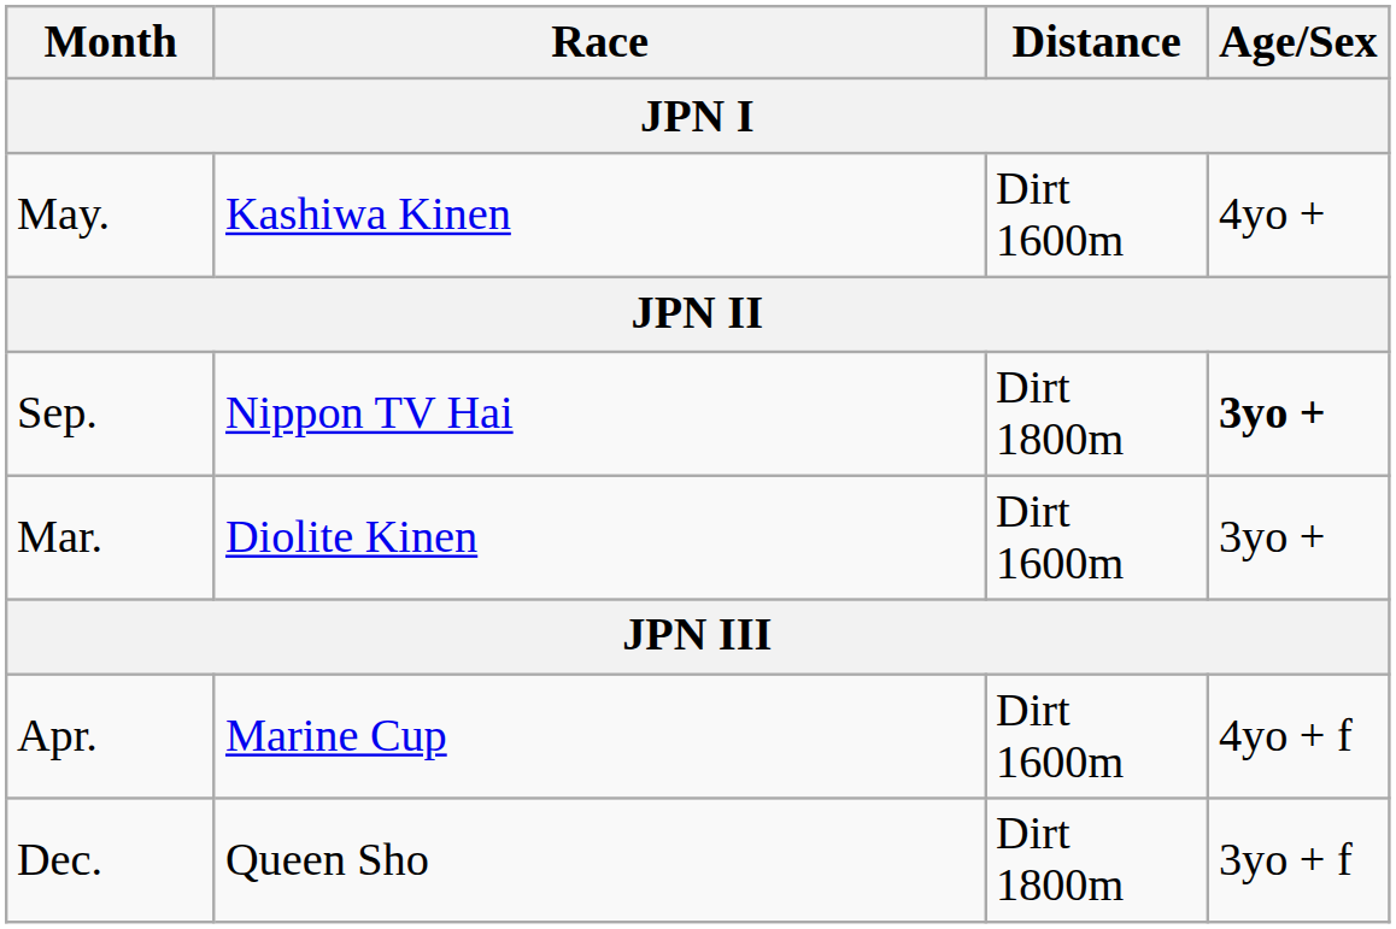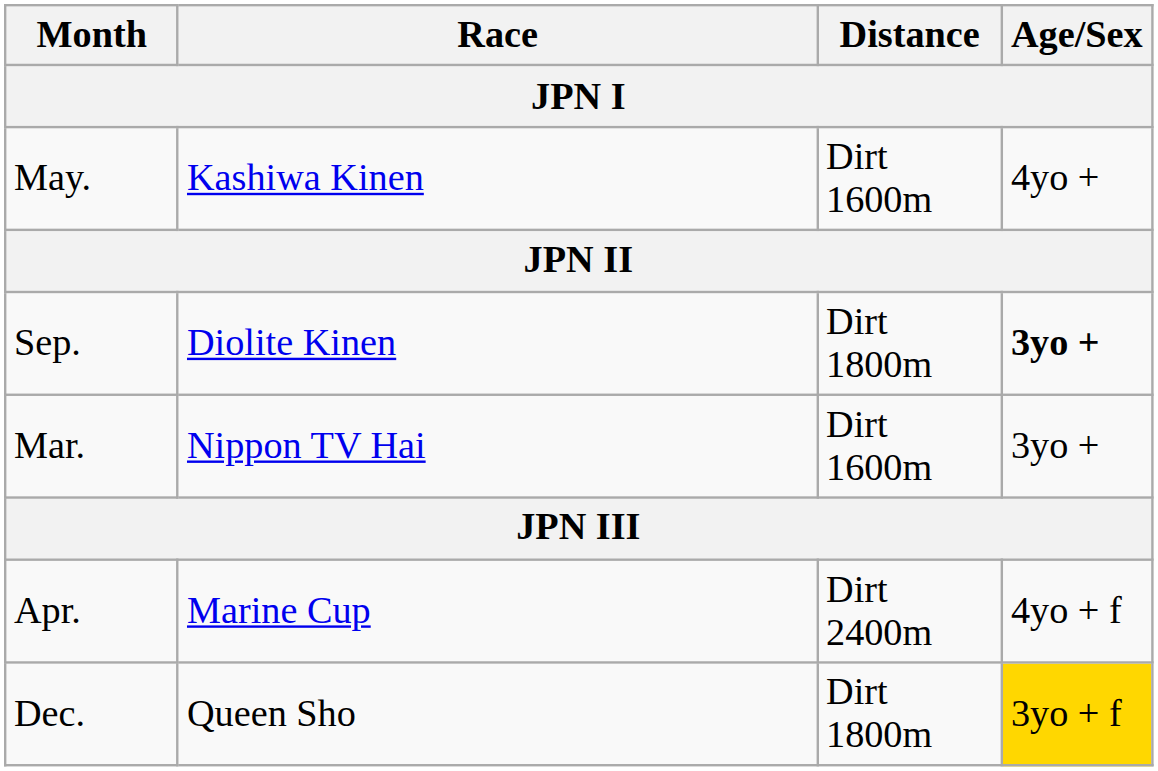 <table class=wikitable>
 <tr>
 <th style="width:65px"><strong>Month</strong></th>
 <th style="width:260px"><strong>Race</strong></th>
 <th style="width:70px"><strong>Distance</strong></th>
 <th><strong>Age/Sex</strong></th>
 </tr>
 <tr>
 <th colspan="4">JPN I</th>
 </tr>
 <tr>
 <td>May.</td>
 <td><a href='#'>Kashiwa Kinen</a></td>
 <td>Dirt 1600m</td>
 <td>4yo +</td>
 </tr>
 <tr>
 <th colspan="4">JPN II</th>
 </tr>
 <tr>
 <td>Sep.</td>
-<td><a href='#'>Nippon TV Hai</a></td>
+<td><a href='#'>Diolite Kinen</a></td>
 <td>Dirt 1800m</td>
 <td><strong>3yo +</strong></td>
 </tr>
 <tr>
 <td>Mar.</td>
-<td><a href='#'>Diolite Kinen</a></td>
+<td><a href='#'>Nippon TV Hai</a></td>
 <td>Dirt 1600m</td>
 <td>3yo +</td>
 </tr>
 <tr>
 <th colspan="4">JPN III</th>
 </tr>
 <tr>
 <td>Apr.</td>
 <td><a href='#'>Marine Cup</a></td>
-<td>Dirt 1600m</td>
+<td>Dirt 2400m</td>
 <td>4yo + f</td>
 </tr>
 <tr>
 <td>Dec.</td>
 <td>Queen Sho</td>
 <td>Dirt 1800m</td>
-<td>3yo + f</td>
+<td style="background: gold;">3yo + f</td>
 </tr>
 </table>
